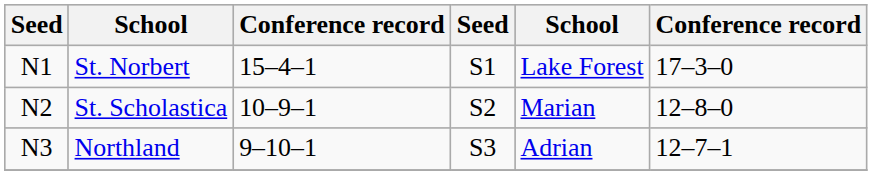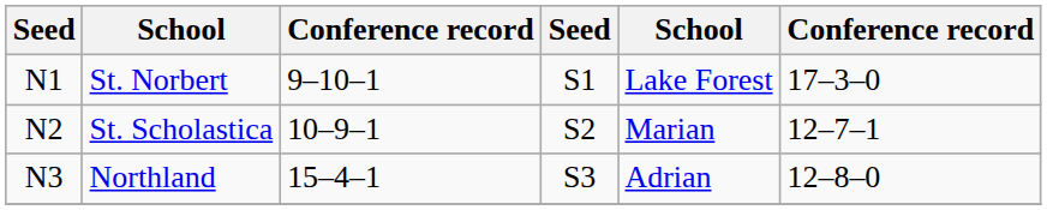 <table class="wikitable">
 <tr>
 <th>Seed</th>
 <th>School</th>
 <th>Conference record</th>
 <th>Seed</th>
 <th>School</th>
 <th>Conference record</th>
 </tr>
 <tr>
 <td align=center>N1</td>
 <td><a href='#'>St. Norbert</a></td>
-<td>15–4–1</td>
+<td>9–10–1</td>
 <td align=center>S1</td>
 <td><a href='#'>Lake Forest</a></td>
 <td>17–3–0</td>
 </tr>
 <tr>
 <td align=center>N2</td>
 <td><a href='#'>St. Scholastica</a></td>
 <td>10–9–1</td>
 <td align=center>S2</td>
 <td><a href='#'>Marian</a></td>
-<td>12–8–0</td>
+<td>12–7–1</td>
 </tr>
 <tr>
 <td align=center>N3</td>
 <td><a href='#'>Northland</a></td>
-<td>9–10–1</td>
+<td>15–4–1</td>
 <td align=center>S3</td>
 <td><a href='#'>Adrian</a></td>
-<td>12–7–1</td>
+<td>12–8–0</td>
 </tr>
 <tr>
 </tr>
 </table>
